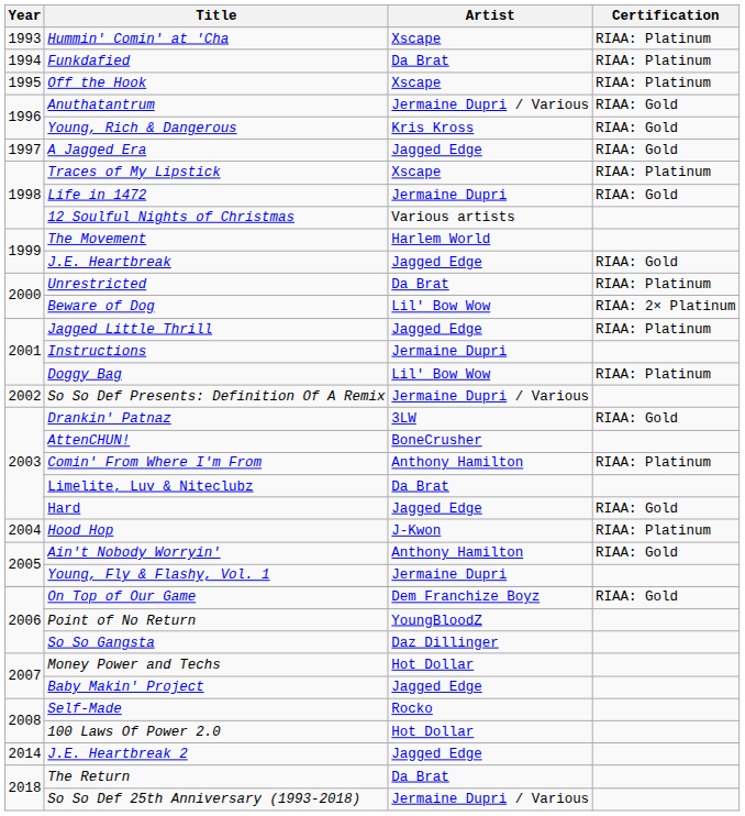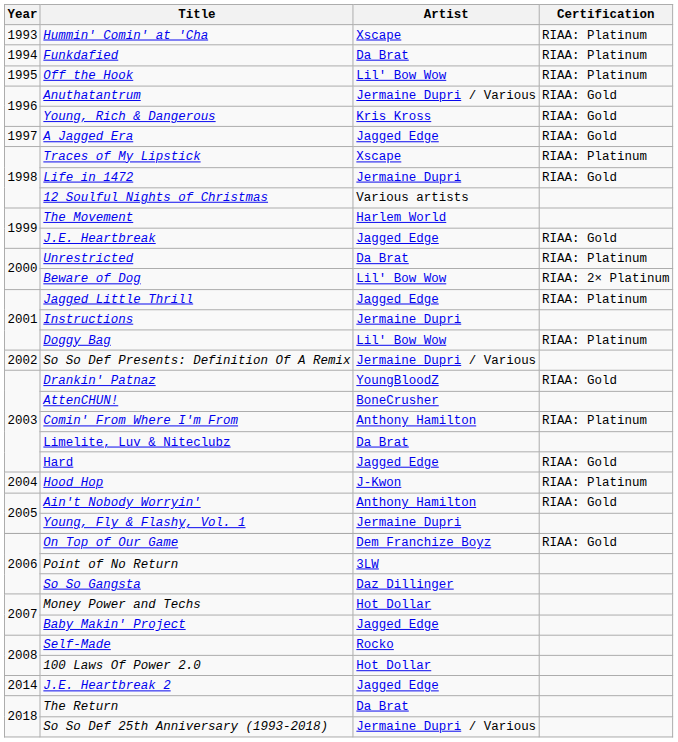 <table class="wikitable">
 <tr>
 <th>Year</th>
 <th>Title</th>
 <th>Artist</th>
 <th>Certification</th>
 </tr>
 <tr>
 <td>1993</td>
 <td><em><a href='#'>Hummin' Comin' at 'Cha</a></em></td>
 <td><a href='#'>Xscape</a></td>
 <td>RIAA: Platinum</td>
 </tr>
 <tr>
 <td>1994</td>
 <td><em><a href='#'>Funkdafied</a></em></td>
 <td><a href='#'>Da Brat</a></td>
 <td>RIAA: Platinum</td>
 </tr>
 <tr>
 <td>1995</td>
 <td><em><a href='#'>Off the Hook</a></em></td>
-<td><a href='#'>Xscape</a></td>
+<td><a href='#'>Lil' Bow Wow</a></td>
 <td>RIAA: Platinum</td>
 </tr>
 <tr>
 <td rowspan="2">1996</td>
 <td><em><a href='#'>Anuthatantrum</a></em></td>
 <td><a href='#'>Jermaine Dupri</a> / Various</td>
 <td>RIAA: Gold</td>
 </tr>
 <tr>
 <td><em><a href='#'>Young, Rich & Dangerous</a></em></td>
 <td><a href='#'>Kris Kross</a></td>
 <td>RIAA: Gold</td>
 </tr>
 <tr>
 <td>1997</td>
 <td><em><a href='#'>A Jagged Era</a></em></td>
 <td><a href='#'>Jagged Edge</a></td>
 <td>RIAA: Gold</td>
 </tr>
 <tr>
 <td rowspan="3">1998</td>
 <td><em><a href='#'>Traces of My Lipstick</a></em></td>
 <td><a href='#'>Xscape</a></td>
 <td>RIAA: Platinum</td>
 </tr>
 <tr>
 <td><em><a href='#'>Life in 1472</a></em></td>
 <td><a href='#'>Jermaine Dupri</a></td>
 <td>RIAA: Gold</td>
 </tr>
 <tr>
 <td><em><a href='#'>12 Soulful Nights of Christmas</a></em></td>
 <td>Various artists</td>
 <td></td>
 </tr>
 <tr>
 <td rowspan="2">1999</td>
 <td><em><a href='#'>The Movement</a></em></td>
 <td><a href='#'>Harlem World</a></td>
 </tr>
 <tr>
 <td><em><a href='#'>J.E. Heartbreak</a></em></td>
 <td><a href='#'>Jagged Edge</a></td>
 <td>RIAA: Gold</td>
 </tr>
 <tr>
 <td rowspan="2">2000</td>
 <td><em><a href='#'>Unrestricted</a></em></td>
 <td><a href='#'>Da Brat</a></td>
 <td>RIAA: Platinum</td>
 </tr>
 <tr>
 <td><em><a href='#'>Beware of Dog</a></em></td>
 <td><a href='#'>Lil' Bow Wow</a></td>
 <td>RIAA: 2× Platinum</td>
 </tr>
 <tr>
 <td rowspan="3">2001</td>
 <td><em><a href='#'>Jagged Little Thrill</a></em></td>
 <td><a href='#'>Jagged Edge</a></td>
 <td>RIAA: Platinum</td>
 </tr>
 <tr>
 <td><em><a href='#'>Instructions</a></em></td>
 <td><a href='#'>Jermaine Dupri</a></td>
 <td></td>
 </tr>
 <tr>
 <td><em><a href='#'>Doggy Bag</a></em></td>
 <td><a href='#'>Lil' Bow Wow</a></td>
 <td>RIAA: Platinum</td>
 </tr>
 <tr>
 <td rowspan"1">2002</td>
 <td><em>So So Def Presents: Definition Of A Remix</em></td>
 <td><a href='#'>Jermaine Dupri</a> / Various</td>
 </tr>
 <tr>
 <td rowspan="5">2003</td>
 <td><em><a href='#'>Drankin' Patnaz</a></em></td>
-<td><a href='#'>3LW</a></td>
+<td><a href='#'>YoungBloodZ</a></td>
 <td>RIAA: Gold</td>
 </tr>
 <tr>
 <td><em><a href='#'>AttenCHUN!</a></em></td>
 <td><a href='#'>BoneCrusher</a></td>
 <td></td>
 </tr>
 <tr>
 <td><em><a href='#'>Comin' From Where I'm From</a></em></td>
 <td><a href='#'>Anthony Hamilton</a></td>
 <td>RIAA: Platinum</td>
 </tr>
 <tr>
 <td><a href='#'>Limelite, Luv & Niteclubz</a></td>
 <td><a href='#'>Da Brat</a></td>
 <td></td>
 </tr>
 <tr>
 <td><a href='#'>Hard</a></td>
 <td><a href='#'>Jagged Edge</a></td>
 <td>RIAA: Gold</td>
 </tr>
 <tr>
 <td>2004</td>
 <td><em><a href='#'>Hood Hop</a></em></td>
 <td><a href='#'>J-Kwon</a></td>
 <td>RIAA: Platinum</td>
 </tr>
 <tr>
 <td rowspan="2">2005</td>
 <td><em><a href='#'>Ain't Nobody Worryin'</a></em></td>
 <td><a href='#'>Anthony Hamilton</a></td>
 <td>RIAA: Gold</td>
 </tr>
 <tr>
 <td><em><a href='#'>Young, Fly & Flashy, Vol. 1</a></em></td>
 <td><a href='#'>Jermaine Dupri</a></td>
 </tr>
 <tr>
 </tr>
 <tr>
 <td rowspan="3">2006</td>
 <td><em><a href='#'>On Top of Our Game</a></em></td>
 <td><a href='#'>Dem Franchize Boyz</a></td>
 <td>RIAA: Gold</td>
 </tr>
 <tr>
 <td><em>Point of No Return</em></td>
-<td><a href='#'>YoungBloodZ</a></td>
+<td><a href='#'>3LW</a></td>
 <td></td>
 </tr>
 <tr>
 <td><em><a href='#'>So So Gangsta</a></em></td>
 <td><a href='#'>Daz Dillinger</a></td>
 <td></td>
 </tr>
 <tr>
 <td rowspan="2">2007</td>
 <td><em>Money Power and Techs</em></td>
 <td><a href='#'>Hot Dollar</a></td>
 <td></td>
 </tr>
 <tr>
 <td><em><a href='#'>Baby Makin' Project</a></em></td>
 <td><a href='#'>Jagged Edge</a></td>
 <td></td>
 </tr>
 <tr>
 <td rowspan="2">2008</td>
 <td><em><a href='#'>Self-Made</a></em></td>
 <td><a href='#'>Rocko</a></td>
 <td></td>
 </tr>
 <tr>
 <td><em>100 Laws Of Power 2.0</em></td>
 <td><a href='#'>Hot Dollar</a></td>
 <td></td>
 </tr>
 <tr>
 <td>2014</td>
 <td><em><a href='#'>J.E. Heartbreak 2</a></em></td>
 <td><a href='#'>Jagged Edge</a></td>
 <td></td>
 </tr>
 <tr>
 <td rowspan="2">2018</td>
 <td><em>The Return</em></td>
 <td><a href='#'>Da Brat</a></td>
 <td></td>
 </tr>
 <tr>
 <td><em>So So Def 25th Anniversary (1993-2018)</em></td>
 <td><a href='#'>Jermaine Dupri</a> / Various</td>
 </tr>
 </table>
